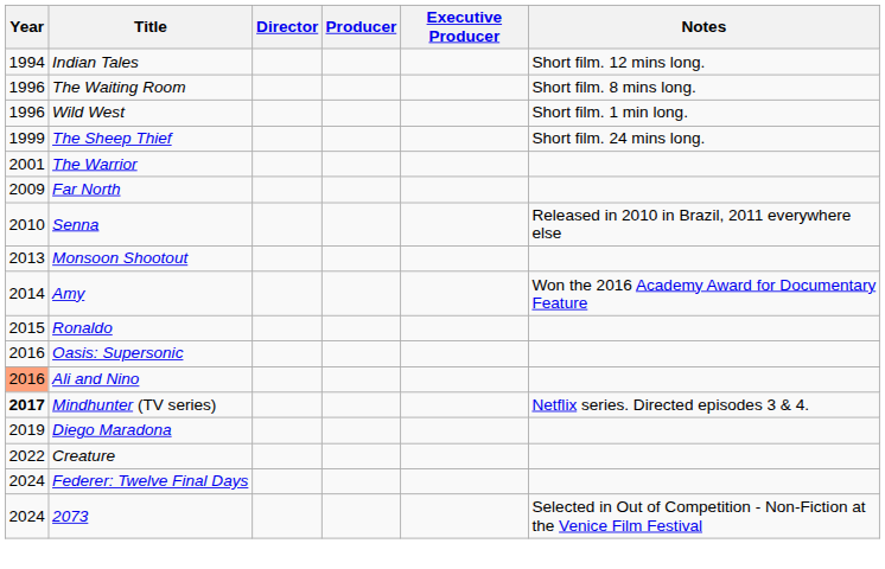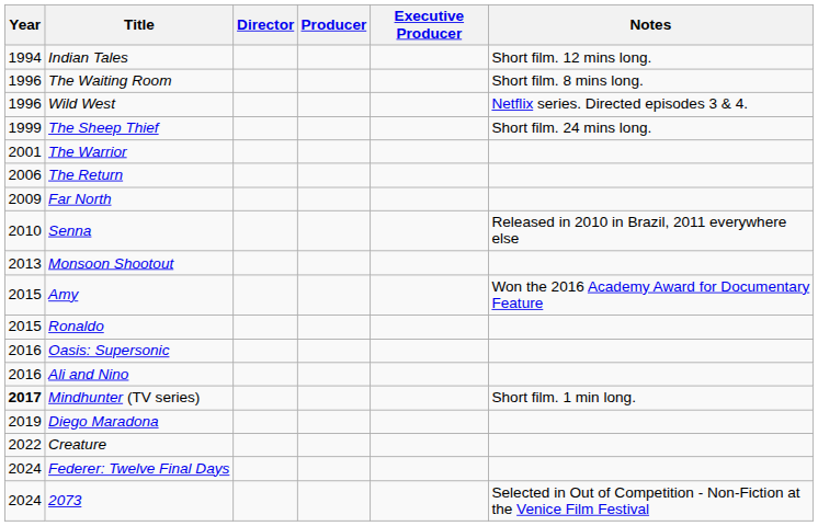 <table class="wikitable sortable">
 <tr>
 <th>Year</th>
 <th style="width:195px;">Title</th>
 <th><a href='#'>Director</a></th>
 <th><a href='#'>Producer</a></th>
 <th><a href='#'>Executive Producer</a></th>
 <th>Notes</th>
 </tr>
 <tr>
 <td>1994</td>
 <td><em>Indian Tales</em></td>
 <td></td>
 <td></td>
 <td></td>
 <td>Short film. 12 mins long.</td>
 </tr>
 <tr>
 <td>1996</td>
 <td><em>The Waiting Room</em></td>
 <td></td>
 <td></td>
 <td></td>
 <td>Short film. 8 mins long.</td>
 </tr>
 <tr>
 <td>1996</td>
 <td><em>Wild West</em></td>
 <td></td>
 <td></td>
 <td></td>
-<td>Short film. 1 min long.</td>
+<td><a href='#'>Netflix</a> series. Directed episodes 3 & 4.</td>
 </tr>
 <tr>
 <td>1999</td>
 <td><em><a href='#'>The Sheep Thief</a></em></td>
 <td></td>
 <td></td>
 <td></td>
 <td>Short film. 24 mins long.</td>
 </tr>
 <tr>
 <td>2001</td>
 <td><em><a href='#'>The Warrior</a></em></td>
+<td></td>
+<td></td>
+<td></td>
+<td></td>
+</tr>
+<tr>
+<td>2006</td>
+<td><em><a href='#'>The Return</a></em></td>
 <td></td>
 <td></td>
 <td></td>
 <td></td>
 </tr>
 <tr>
 <td>2009</td>
 <td><em><a href='#'>Far North</a></em></td>
 <td></td>
 <td></td>
 <td></td>
 <td></td>
 </tr>
 <tr>
 <td>2010</td>
 <td><em><a href='#'>Senna</a></em></td>
 <td></td>
 <td></td>
 <td></td>
 <td>Released in 2010 in Brazil, 2011 everywhere else</td>
 </tr>
 <tr>
 <td>2013</td>
 <td><em><a href='#'>Monsoon Shootout</a></em></td>
 <td></td>
 <td></td>
 <td></td>
 <td></td>
 </tr>
 <tr>
-<td>2014</td>
+<td>2015</td>
 <td><em><a href='#'>Amy</a></em></td>
 <td></td>
 <td></td>
 <td></td>
 <td>Won the 2016 <a href='#'>Academy Award for Documentary Feature</a></td>
 </tr>
 <tr>
 <td>2015</td>
 <td><em><a href='#'>Ronaldo</a></em></td>
 <td></td>
 <td></td>
 <td></td>
 <td></td>
 </tr>
 <tr>
 <td>2016</td>
 <td><em><a href='#'>Oasis: Supersonic</a></em></td>
 <td></td>
 <td></td>
 <td></td>
 <td></td>
 </tr>
 <tr>
-<td style="background: lightsalmon;">2016</td>
+<td>2016</td>
 <td><em><a href='#'>Ali and Nino</a></em></td>
 <td></td>
 <td></td>
 <td></td>
 <td></td>
 </tr>
 <tr>
 <td><strong>2017</strong></td>
 <td><em><a href='#'>Mindhunter</a></em> (TV series)</td>
 <td></td>
 <td></td>
 <td></td>
-<td><a href='#'>Netflix</a> series. Directed episodes 3 & 4.</td>
+<td>Short film. 1 min long.</td>
 </tr>
 <tr>
 <td>2019</td>
 <td><em><a href='#'>Diego Maradona</a></em></td>
 <td></td>
 <td></td>
 <td></td>
 <td></td>
 </tr>
 <tr>
 <td>2022</td>
 <td><em>Creature</em></td>
 <td></td>
 <td></td>
 <td></td>
 <td></td>
 </tr>
 <tr>
 <td>2024</td>
 <td><em><a href='#'>Federer: Twelve Final Days</a></em></td>
 <td></td>
 <td></td>
 <td></td>
 <td></td>
 </tr>
 <tr>
 <td>2024</td>
 <td><em><a href='#'>2073</a></em></td>
 <td></td>
 <td></td>
 <td></td>
 <td>Selected in Out of Competition - Non-Fiction at the <a href='#'>Venice Film Festival</a></td>
 </tr>
 </table>
